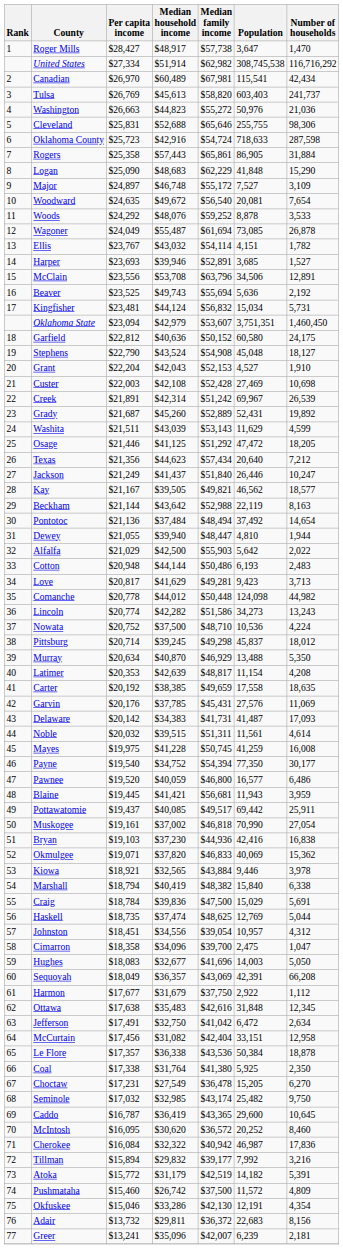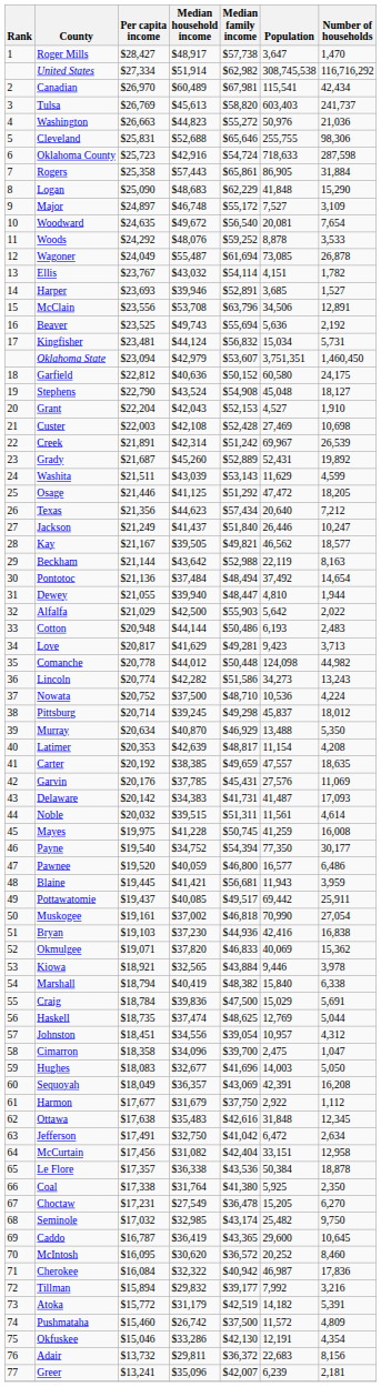 <table class="wikitable sortable">
 <tr valign=bottom>
 <th>Rank</th>
 <th>County</th>
 <th>Per capita<br>income</th>
 <th>Median<br>household<br>income</th>
 <th>Median<br>family<br>income</th>
 <th>Population</th>
 <th>Number of<br>households</th>
 </tr>
 <tr>
 <td>1</td>
 <td><a href='#'>Roger Mills</a></td>
 <td>$28,427</td>
 <td>$48,917</td>
 <td>$57,738</td>
 <td>3,647</td>
 <td>1,470</td>
 </tr>
 <tr>
 <td></td>
 <td><em><a href='#'>United States</a></em></td>
 <td>$27,334</td>
 <td>$51,914</td>
 <td>$62,982</td>
 <td>308,745,538</td>
 <td>116,716,292</td>
 </tr>
 <tr>
 <td>2</td>
 <td><a href='#'>Canadian</a></td>
 <td>$26,970</td>
 <td>$60,489</td>
 <td>$67,981</td>
 <td>115,541</td>
 <td>42,434</td>
 </tr>
 <tr>
 <td>3</td>
 <td><a href='#'>Tulsa</a></td>
 <td>$26,769</td>
 <td>$45,613</td>
 <td>$58,820</td>
 <td>603,403</td>
 <td>241,737</td>
 </tr>
 <tr>
 <td>4</td>
 <td><a href='#'>Washington</a></td>
 <td>$26,663</td>
 <td>$44,823</td>
 <td>$55,272</td>
 <td>50,976</td>
 <td>21,036</td>
 </tr>
 <tr>
 <td>5</td>
 <td><a href='#'>Cleveland</a></td>
 <td>$25,831</td>
 <td>$52,688</td>
 <td>$65,646</td>
 <td>255,755</td>
 <td>98,306</td>
 </tr>
 <tr>
 <td>6</td>
 <td><a href='#'>Oklahoma County</a></td>
 <td>$25,723</td>
 <td>$42,916</td>
 <td>$54,724</td>
 <td>718,633</td>
 <td>287,598</td>
 </tr>
 <tr>
 <td>7</td>
 <td><a href='#'>Rogers</a></td>
 <td>$25,358</td>
 <td>$57,443</td>
 <td>$65,861</td>
 <td>86,905</td>
 <td>31,884</td>
 </tr>
 <tr>
 <td>8</td>
 <td><a href='#'>Logan</a></td>
 <td>$25,090</td>
 <td>$48,683</td>
 <td>$62,229</td>
 <td>41,848</td>
 <td>15,290</td>
 </tr>
 <tr>
 <td>9</td>
 <td><a href='#'>Major</a></td>
 <td>$24,897</td>
 <td>$46,748</td>
 <td>$55,172</td>
 <td>7,527</td>
 <td>3,109</td>
 </tr>
 <tr>
 <td>10</td>
 <td><a href='#'>Woodward</a></td>
 <td>$24,635</td>
 <td>$49,672</td>
 <td>$56,540</td>
 <td>20,081</td>
 <td>7,654</td>
 </tr>
 <tr>
 <td>11</td>
 <td><a href='#'>Woods</a></td>
 <td>$24,292</td>
 <td>$48,076</td>
 <td>$59,252</td>
 <td>8,878</td>
 <td>3,533</td>
 </tr>
 <tr>
 <td>12</td>
 <td><a href='#'>Wagoner</a></td>
 <td>$24,049</td>
 <td>$55,487</td>
 <td>$61,694</td>
 <td>73,085</td>
 <td>26,878</td>
 </tr>
 <tr>
 <td>13</td>
 <td><a href='#'>Ellis</a></td>
 <td>$23,767</td>
 <td>$43,032</td>
 <td>$54,114</td>
 <td>4,151</td>
 <td>1,782</td>
 </tr>
 <tr>
 <td>14</td>
 <td><a href='#'>Harper</a></td>
 <td>$23,693</td>
 <td>$39,946</td>
 <td>$52,891</td>
 <td>3,685</td>
 <td>1,527</td>
 </tr>
 <tr>
 <td>15</td>
 <td><a href='#'>McClain</a></td>
 <td>$23,556</td>
 <td>$53,708</td>
 <td>$63,796</td>
 <td>34,506</td>
 <td>12,891</td>
 </tr>
 <tr>
 <td>16</td>
 <td><a href='#'>Beaver</a></td>
 <td>$23,525</td>
 <td>$49,743</td>
 <td>$55,694</td>
 <td>5,636</td>
 <td>2,192</td>
 </tr>
 <tr>
 <td>17</td>
 <td><a href='#'>Kingfisher</a></td>
 <td>$23,481</td>
 <td>$44,124</td>
 <td>$56,832</td>
 <td>15,034</td>
 <td>5,731</td>
 </tr>
 <tr>
 <td></td>
 <td><em><a href='#'>Oklahoma State</a></em></td>
 <td>$23,094</td>
 <td>$42,979</td>
 <td>$53,607</td>
 <td>3,751,351</td>
 <td>1,460,450</td>
 </tr>
 <tr>
 <td>18</td>
 <td><a href='#'>Garfield</a></td>
 <td>$22,812</td>
 <td>$40,636</td>
 <td>$50,152</td>
 <td>60,580</td>
 <td>24,175</td>
 </tr>
 <tr>
 <td>19</td>
 <td><a href='#'>Stephens</a></td>
 <td>$22,790</td>
 <td>$43,524</td>
 <td>$54,908</td>
 <td>45,048</td>
 <td>18,127</td>
 </tr>
 <tr>
 <td>20</td>
 <td><a href='#'>Grant</a></td>
 <td>$22,204</td>
 <td>$42,043</td>
 <td>$52,153</td>
 <td>4,527</td>
 <td>1,910</td>
 </tr>
 <tr>
 <td>21</td>
 <td><a href='#'>Custer</a></td>
 <td>$22,003</td>
 <td>$42,108</td>
 <td>$52,428</td>
 <td>27,469</td>
 <td>10,698</td>
 </tr>
 <tr>
 <td>22</td>
 <td><a href='#'>Creek</a></td>
 <td>$21,891</td>
 <td>$42,314</td>
 <td>$51,242</td>
 <td>69,967</td>
 <td>26,539</td>
 </tr>
 <tr>
 <td>23</td>
 <td><a href='#'>Grady</a></td>
 <td>$21,687</td>
 <td>$45,260</td>
 <td>$52,889</td>
 <td>52,431</td>
 <td>19,892</td>
 </tr>
 <tr>
 <td>24</td>
 <td><a href='#'>Washita</a></td>
 <td>$21,511</td>
 <td>$43,039</td>
 <td>$53,143</td>
 <td>11,629</td>
 <td>4,599</td>
 </tr>
 <tr>
 <td>25</td>
 <td><a href='#'>Osage</a></td>
 <td>$21,446</td>
 <td>$41,125</td>
 <td>$51,292</td>
 <td>47,472</td>
 <td>18,205</td>
 </tr>
 <tr>
 <td>26</td>
 <td><a href='#'>Texas</a></td>
 <td>$21,356</td>
 <td>$44,623</td>
 <td>$57,434</td>
 <td>20,640</td>
 <td>7,212</td>
 </tr>
 <tr>
 <td>27</td>
 <td><a href='#'>Jackson</a></td>
 <td>$21,249</td>
 <td>$41,437</td>
 <td>$51,840</td>
 <td>26,446</td>
 <td>10,247</td>
 </tr>
 <tr>
 <td>28</td>
 <td><a href='#'>Kay</a></td>
 <td>$21,167</td>
 <td>$39,505</td>
 <td>$49,821</td>
 <td>46,562</td>
 <td>18,577</td>
 </tr>
 <tr>
 <td>29</td>
 <td><a href='#'>Beckham</a></td>
 <td>$21,144</td>
 <td>$43,642</td>
 <td>$52,988</td>
 <td>22,119</td>
 <td>8,163</td>
 </tr>
 <tr>
 <td>30</td>
 <td><a href='#'>Pontotoc</a></td>
 <td>$21,136</td>
 <td>$37,484</td>
 <td>$48,494</td>
 <td>37,492</td>
 <td>14,654</td>
 </tr>
 <tr>
 <td>31</td>
 <td><a href='#'>Dewey</a></td>
 <td>$21,055</td>
 <td>$39,940</td>
 <td>$48,447</td>
 <td>4,810</td>
 <td>1,944</td>
 </tr>
 <tr>
 <td>32</td>
 <td><a href='#'>Alfalfa</a></td>
 <td>$21,029</td>
 <td>$42,500</td>
 <td>$55,903</td>
 <td>5,642</td>
 <td>2,022</td>
 </tr>
 <tr>
 <td>33</td>
 <td><a href='#'>Cotton</a></td>
 <td>$20,948</td>
 <td>$44,144</td>
 <td>$50,486</td>
 <td>6,193</td>
 <td>2,483</td>
 </tr>
 <tr>
 <td>34</td>
 <td><a href='#'>Love</a></td>
 <td>$20,817</td>
 <td>$41,629</td>
 <td>$49,281</td>
 <td>9,423</td>
 <td>3,713</td>
 </tr>
 <tr>
 <td>35</td>
 <td><a href='#'>Comanche</a></td>
 <td>$20,778</td>
 <td>$44,012</td>
 <td>$50,448</td>
 <td>124,098</td>
 <td>44,982</td>
 </tr>
 <tr>
 <td>36</td>
 <td><a href='#'>Lincoln</a></td>
 <td>$20,774</td>
 <td>$42,282</td>
 <td>$51,586</td>
 <td>34,273</td>
 <td>13,243</td>
 </tr>
 <tr>
 <td>37</td>
 <td><a href='#'>Nowata</a></td>
 <td>$20,752</td>
 <td>$37,500</td>
 <td>$48,710</td>
 <td>10,536</td>
 <td>4,224</td>
 </tr>
 <tr>
 <td>38</td>
 <td><a href='#'>Pittsburg</a></td>
 <td>$20,714</td>
 <td>$39,245</td>
 <td>$49,298</td>
 <td>45,837</td>
 <td>18,012</td>
 </tr>
 <tr>
 <td>39</td>
 <td><a href='#'>Murray</a></td>
 <td>$20,634</td>
 <td>$40,870</td>
 <td>$46,929</td>
 <td>13,488</td>
 <td>5,350</td>
 </tr>
 <tr>
 <td>40</td>
 <td><a href='#'>Latimer</a></td>
 <td>$20,353</td>
 <td>$42,639</td>
 <td>$48,817</td>
 <td>11,154</td>
 <td>4,208</td>
 </tr>
 <tr>
 <td>41</td>
 <td><a href='#'>Carter</a></td>
 <td>$20,192</td>
 <td>$38,385</td>
 <td>$49,659</td>
-<td>17,558</td>
+<td>47,557</td>
 <td>18,635</td>
 </tr>
 <tr>
 <td>42</td>
 <td><a href='#'>Garvin</a></td>
 <td>$20,176</td>
 <td>$37,785</td>
 <td>$45,431</td>
 <td>27,576</td>
 <td>11,069</td>
 </tr>
 <tr>
 <td>43</td>
 <td><a href='#'>Delaware</a></td>
 <td>$20,142</td>
 <td>$34,383</td>
 <td>$41,731</td>
 <td>41,487</td>
 <td>17,093</td>
 </tr>
 <tr>
 <td>44</td>
 <td><a href='#'>Noble</a></td>
 <td>$20,032</td>
 <td>$39,515</td>
 <td>$51,311</td>
 <td>11,561</td>
 <td>4,614</td>
 </tr>
 <tr>
 <td>45</td>
 <td><a href='#'>Mayes</a></td>
 <td>$19,975</td>
 <td>$41,228</td>
 <td>$50,745</td>
 <td>41,259</td>
 <td>16,008</td>
 </tr>
 <tr>
 <td>46</td>
 <td><a href='#'>Payne</a></td>
 <td>$19,540</td>
 <td>$34,752</td>
 <td>$54,394</td>
 <td>77,350</td>
 <td>30,177</td>
 </tr>
 <tr>
 <td>47</td>
 <td><a href='#'>Pawnee</a></td>
 <td>$19,520</td>
 <td>$40,059</td>
 <td>$46,800</td>
 <td>16,577</td>
 <td>6,486</td>
 </tr>
 <tr>
 <td>48</td>
 <td><a href='#'>Blaine</a></td>
 <td>$19,445</td>
 <td>$41,421</td>
 <td>$56,681</td>
 <td>11,943</td>
 <td>3,959</td>
 </tr>
 <tr>
 <td>49</td>
 <td><a href='#'>Pottawatomie</a></td>
 <td>$19,437</td>
 <td>$40,085</td>
 <td>$49,517</td>
 <td>69,442</td>
 <td>25,911</td>
 </tr>
 <tr>
 <td>50</td>
 <td><a href='#'>Muskogee</a></td>
 <td>$19,161</td>
 <td>$37,002</td>
 <td>$46,818</td>
 <td>70,990</td>
 <td>27,054</td>
 </tr>
 <tr>
 <td>51</td>
 <td><a href='#'>Bryan</a></td>
 <td>$19,103</td>
 <td>$37,230</td>
 <td>$44,936</td>
 <td>42,416</td>
 <td>16,838</td>
 </tr>
 <tr>
 <td>52</td>
 <td><a href='#'>Okmulgee</a></td>
 <td>$19,071</td>
 <td>$37,820</td>
 <td>$46,833</td>
 <td>40,069</td>
 <td>15,362</td>
 </tr>
 <tr>
 <td>53</td>
 <td><a href='#'>Kiowa</a></td>
 <td>$18,921</td>
 <td>$32,565</td>
 <td>$43,884</td>
 <td>9,446</td>
 <td>3,978</td>
 </tr>
 <tr>
 <td>54</td>
 <td><a href='#'>Marshall</a></td>
 <td>$18,794</td>
 <td>$40,419</td>
 <td>$48,382</td>
 <td>15,840</td>
 <td>6,338</td>
 </tr>
 <tr>
 <td>55</td>
 <td><a href='#'>Craig</a></td>
 <td>$18,784</td>
 <td>$39,836</td>
 <td>$47,500</td>
 <td>15,029</td>
 <td>5,691</td>
 </tr>
 <tr>
 <td>56</td>
 <td><a href='#'>Haskell</a></td>
 <td>$18,735</td>
 <td>$37,474</td>
 <td>$48,625</td>
 <td>12,769</td>
 <td>5,044</td>
 </tr>
 <tr>
 <td>57</td>
 <td><a href='#'>Johnston</a></td>
 <td>$18,451</td>
 <td>$34,556</td>
 <td>$39,054</td>
 <td>10,957</td>
 <td>4,312</td>
 </tr>
 <tr>
 <td>58</td>
 <td><a href='#'>Cimarron</a></td>
 <td>$18,358</td>
 <td>$34,096</td>
 <td>$39,700</td>
 <td>2,475</td>
 <td>1,047</td>
 </tr>
 <tr>
 <td>59</td>
 <td><a href='#'>Hughes</a></td>
 <td>$18,083</td>
 <td>$32,677</td>
 <td>$41,696</td>
 <td>14,003</td>
 <td>5,050</td>
 </tr>
 <tr>
 <td>60</td>
 <td><a href='#'>Sequoyah</a></td>
 <td>$18,049</td>
 <td>$36,357</td>
 <td>$43,069</td>
 <td>42,391</td>
-<td>66,208</td>
+<td>16,208</td>
 </tr>
 <tr>
 <td>61</td>
 <td><a href='#'>Harmon</a></td>
 <td>$17,677</td>
 <td>$31,679</td>
 <td>$37,750</td>
 <td>2,922</td>
 <td>1,112</td>
 </tr>
 <tr>
 <td>62</td>
 <td><a href='#'>Ottawa</a></td>
 <td>$17,638</td>
 <td>$35,483</td>
 <td>$42,616</td>
 <td>31,848</td>
 <td>12,345</td>
 </tr>
 <tr>
 <td>63</td>
 <td><a href='#'>Jefferson</a></td>
 <td>$17,491</td>
 <td>$32,750</td>
 <td>$41,042</td>
 <td>6,472</td>
 <td>2,634</td>
 </tr>
 <tr>
 <td>64</td>
 <td><a href='#'>McCurtain</a></td>
 <td>$17,456</td>
 <td>$31,082</td>
 <td>$42,404</td>
 <td>33,151</td>
 <td>12,958</td>
 </tr>
 <tr>
 <td>65</td>
 <td><a href='#'>Le Flore</a></td>
 <td>$17,357</td>
 <td>$36,338</td>
 <td>$43,536</td>
 <td>50,384</td>
 <td>18,878</td>
 </tr>
 <tr>
 <td>66</td>
 <td><a href='#'>Coal</a></td>
 <td>$17,338</td>
 <td>$31,764</td>
 <td>$41,380</td>
 <td>5,925</td>
 <td>2,350</td>
 </tr>
 <tr>
 <td>67</td>
 <td><a href='#'>Choctaw</a></td>
 <td>$17,231</td>
 <td>$27,549</td>
 <td>$36,478</td>
 <td>15,205</td>
 <td>6,270</td>
 </tr>
 <tr>
 <td>68</td>
 <td><a href='#'>Seminole</a></td>
 <td>$17,032</td>
 <td>$32,985</td>
 <td>$43,174</td>
 <td>25,482</td>
 <td>9,750</td>
 </tr>
 <tr>
 <td>69</td>
 <td><a href='#'>Caddo</a></td>
 <td>$16,787</td>
 <td>$36,419</td>
 <td>$43,365</td>
 <td>29,600</td>
 <td>10,645</td>
 </tr>
 <tr>
 <td>70</td>
 <td><a href='#'>McIntosh</a></td>
 <td>$16,095</td>
 <td>$30,620</td>
 <td>$36,572</td>
 <td>20,252</td>
 <td>8,460</td>
 </tr>
 <tr>
 <td>71</td>
 <td><a href='#'>Cherokee</a></td>
 <td>$16,084</td>
 <td>$32,322</td>
 <td>$40,942</td>
 <td>46,987</td>
 <td>17,836</td>
 </tr>
 <tr>
 <td>72</td>
 <td><a href='#'>Tillman</a></td>
 <td>$15,894</td>
 <td>$29,832</td>
 <td>$39,177</td>
 <td>7,992</td>
 <td>3,216</td>
 </tr>
 <tr>
 <td>73</td>
 <td><a href='#'>Atoka</a></td>
 <td>$15,772</td>
 <td>$31,179</td>
 <td>$42,519</td>
 <td>14,182</td>
 <td>5,391</td>
 </tr>
 <tr>
 <td>74</td>
 <td><a href='#'>Pushmataha</a></td>
 <td>$15,460</td>
 <td>$26,742</td>
 <td>$37,500</td>
 <td>11,572</td>
 <td>4,809</td>
 </tr>
 <tr>
 <td>75</td>
 <td><a href='#'>Okfuskee</a></td>
 <td>$15,046</td>
 <td>$33,286</td>
 <td>$42,130</td>
 <td>12,191</td>
 <td>4,354</td>
 </tr>
 <tr>
 <td>76</td>
 <td><a href='#'>Adair</a></td>
 <td>$13,732</td>
 <td>$29,811</td>
 <td>$36,372</td>
 <td>22,683</td>
 <td>8,156</td>
 </tr>
 <tr>
 <td>77</td>
 <td><a href='#'>Greer</a></td>
 <td>$13,241</td>
 <td>$35,096</td>
 <td>$42,007</td>
 <td>6,239</td>
 <td>2,181</td>
 </tr>
 <tr>
 </tr>
 </table>
